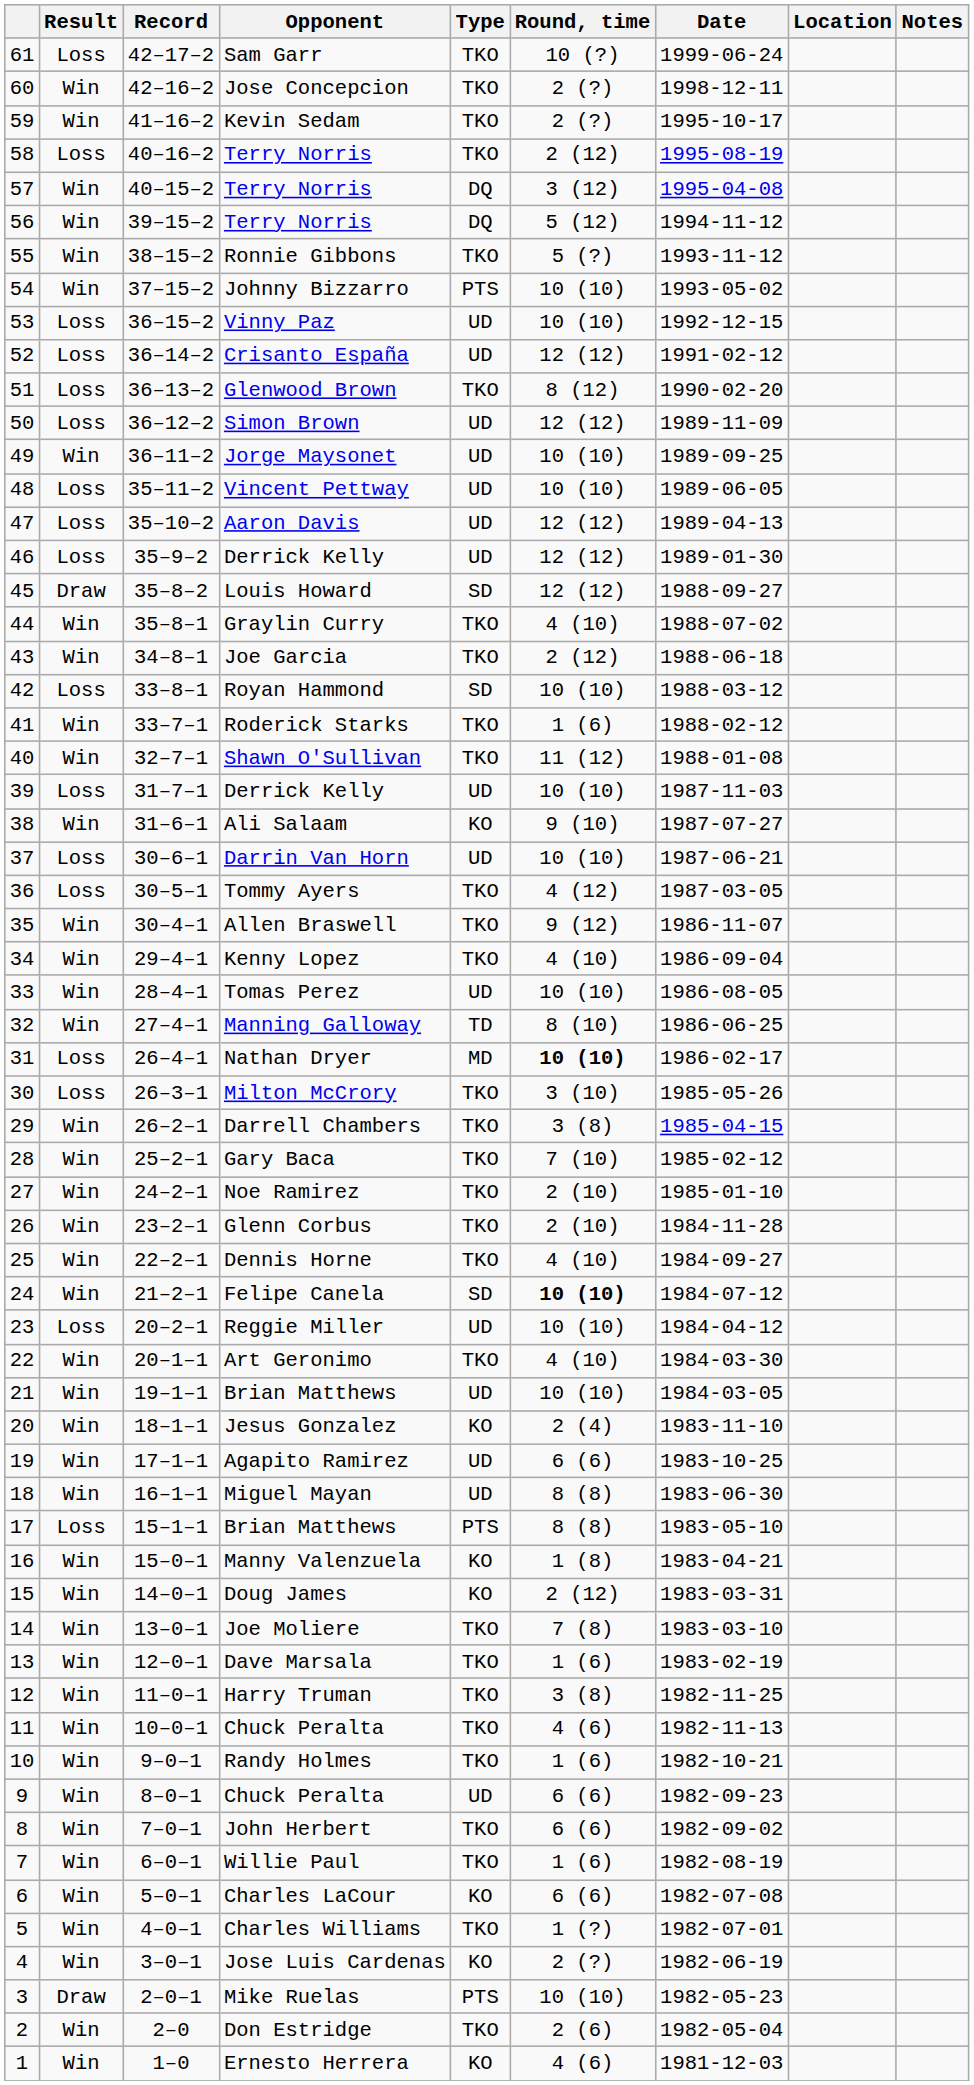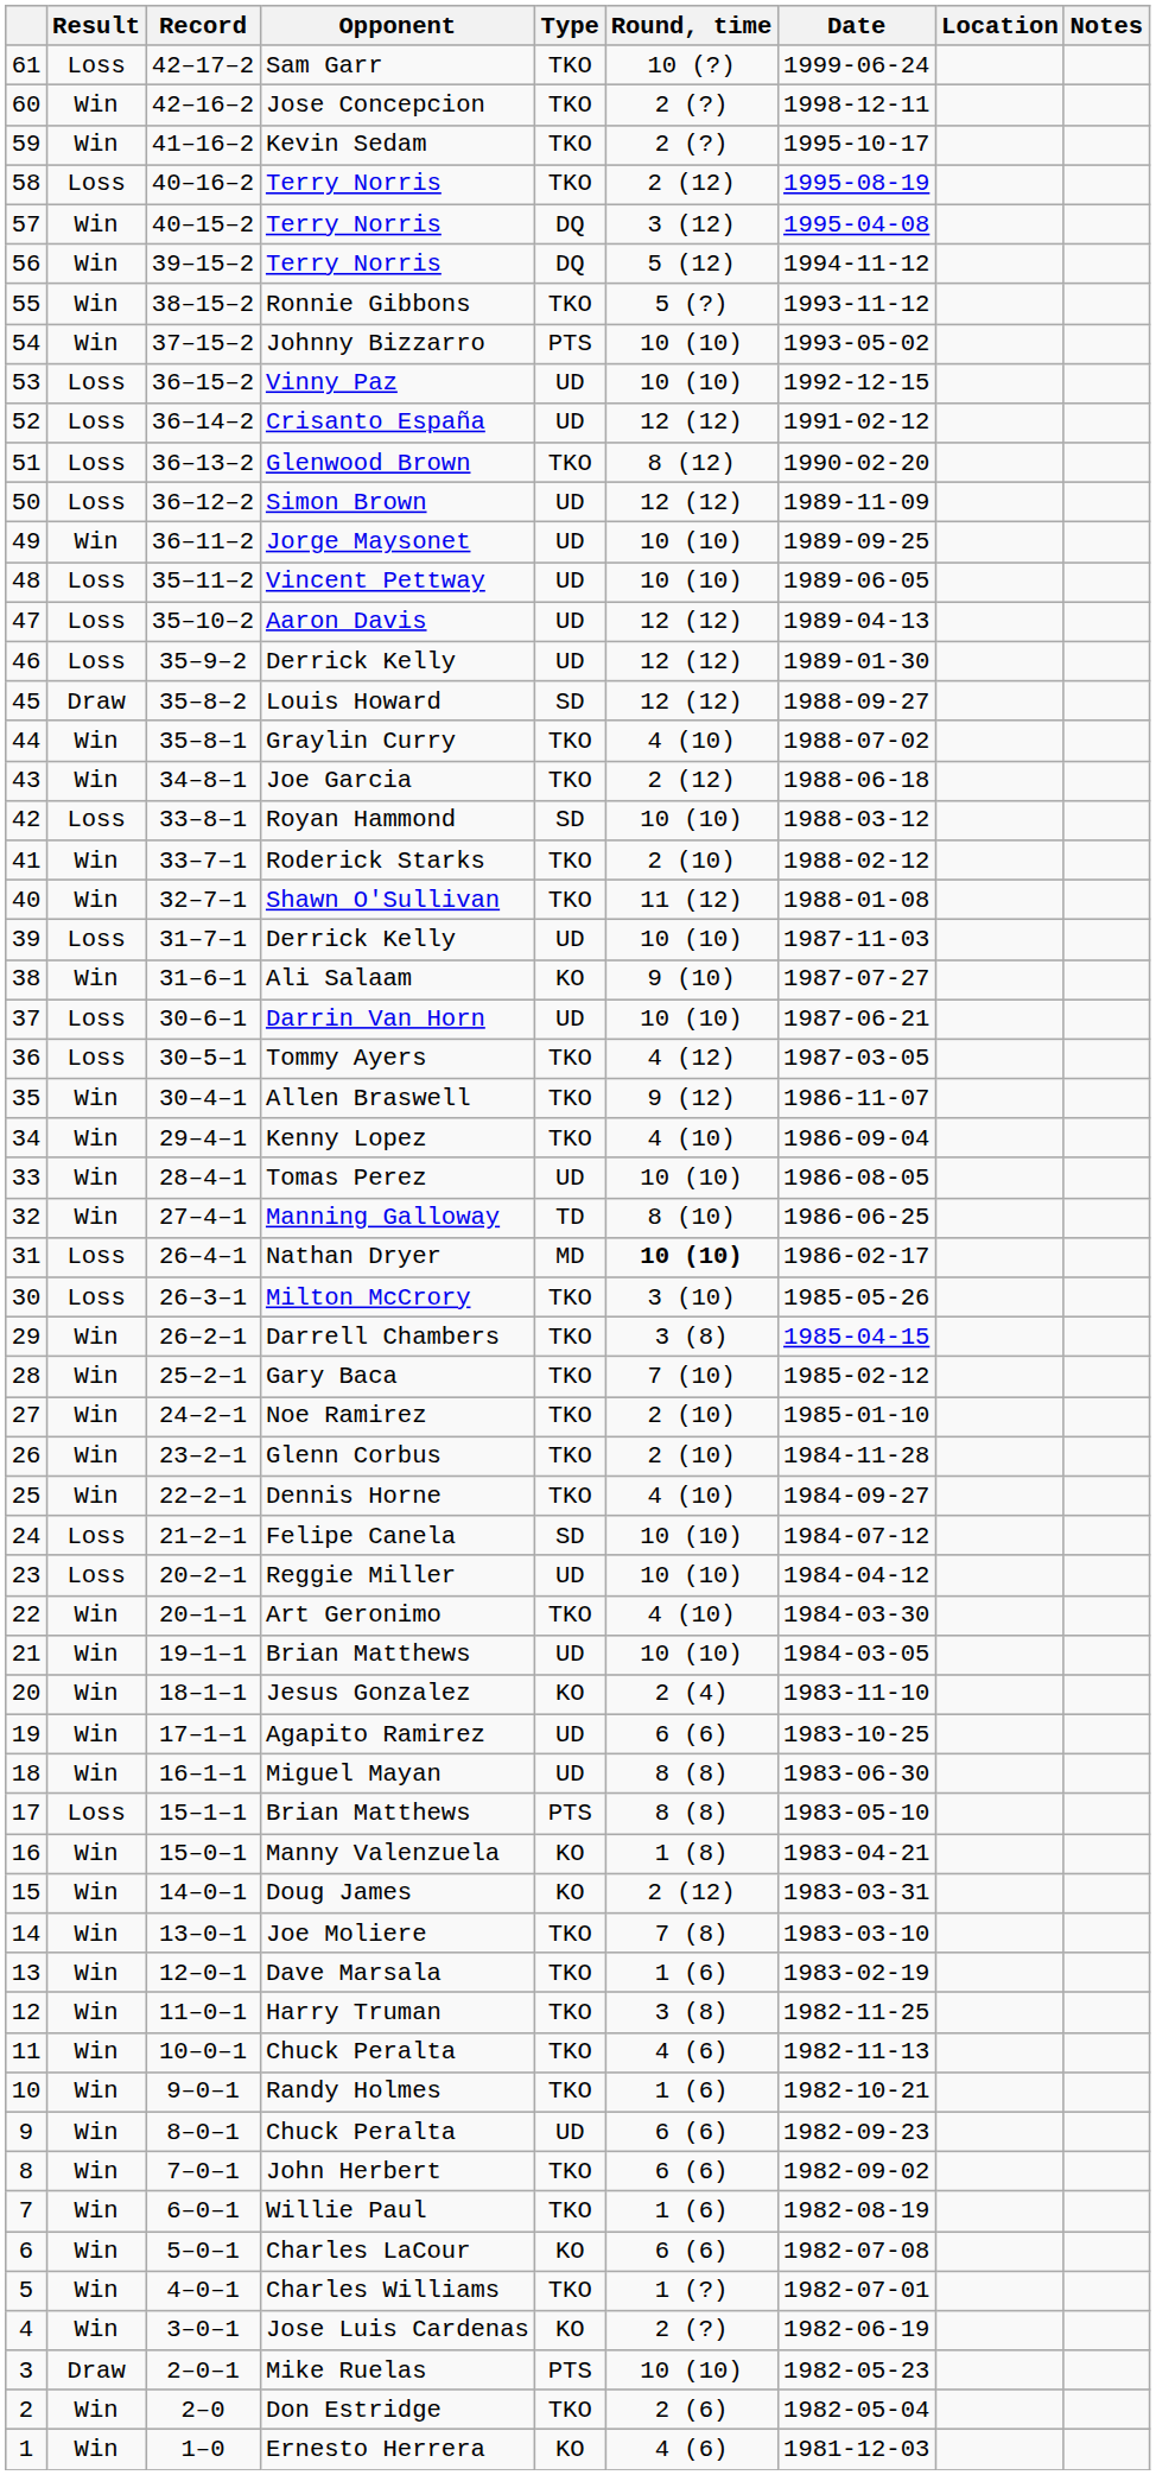 <table class=wikitable style=text-align:center>
 <tr>
 <th></th>
 <th>Result</th>
 <th>Record</th>
 <th>Opponent</th>
 <th>Type</th>
 <th>Round, time</th>
 <th>Date</th>
 <th>Location</th>
 <th>Notes</th>
 </tr>
 <tr>
 <td>61</td>
 <td>Loss</td>
 <td>42–17–2</td>
 <td align=left>Sam Garr</td>
 <td>TKO</td>
 <td>10 (?)</td>
 <td>1999-06-24</td>
 <td align=left></td>
 <td align=left></td>
 </tr>
 <tr>
 <td>60</td>
 <td>Win</td>
 <td>42–16–2</td>
 <td align=left>Jose Concepcion</td>
 <td>TKO</td>
 <td>2 (?)</td>
 <td>1998-12-11</td>
 <td align=left></td>
 <td align=left></td>
 </tr>
 <tr>
 <td>59</td>
 <td>Win</td>
 <td>41–16–2</td>
 <td align=left>Kevin Sedam</td>
 <td>TKO</td>
 <td>2 (?)</td>
 <td>1995-10-17</td>
 <td align=left></td>
 <td align=left></td>
 </tr>
 <tr>
 <td>58</td>
 <td>Loss</td>
 <td>40–16–2</td>
 <td align=left><a href='#'>Terry Norris</a></td>
 <td>TKO</td>
 <td>2 (12)</td>
 <td><a href='#'>1995-08-19</a></td>
 <td align=left></td>
 <td align=left></td>
 </tr>
 <tr>
 <td>57</td>
 <td>Win</td>
 <td>40–15–2</td>
 <td align=left><a href='#'>Terry Norris</a></td>
 <td>DQ</td>
 <td>3 (12)</td>
 <td><a href='#'>1995-04-08</a></td>
 <td align=left></td>
 <td align=left></td>
 </tr>
 <tr>
 <td>56</td>
 <td>Win</td>
 <td>39–15–2</td>
 <td align=left><a href='#'>Terry Norris</a></td>
 <td>DQ</td>
 <td>5 (12)</td>
 <td>1994-11-12</td>
 <td align=left></td>
 <td align=left></td>
 </tr>
 <tr>
 <td>55</td>
 <td>Win</td>
 <td>38–15–2</td>
 <td align=left>Ronnie Gibbons</td>
 <td>TKO</td>
 <td>5 (?)</td>
 <td>1993-11-12</td>
 <td align=left></td>
 <td align=left></td>
 </tr>
 <tr>
 <td>54</td>
 <td>Win</td>
 <td>37–15–2</td>
 <td align=left>Johnny Bizzarro</td>
 <td>PTS</td>
 <td>10 (10)</td>
 <td>1993-05-02</td>
 <td align=left></td>
 <td align=left></td>
 </tr>
 <tr>
 <td>53</td>
 <td>Loss</td>
 <td>36–15–2</td>
 <td align=left><a href='#'>Vinny Paz</a></td>
 <td>UD</td>
 <td>10 (10)</td>
 <td>1992-12-15</td>
 <td align=left></td>
 <td align=left></td>
 </tr>
 <tr>
 <td>52</td>
 <td>Loss</td>
 <td>36–14–2</td>
 <td align=left><a href='#'>Crisanto España</a></td>
 <td>UD</td>
 <td>12 (12)</td>
 <td>1991-02-12</td>
 <td align=left></td>
 <td align=left></td>
 </tr>
 <tr>
 <td>51</td>
 <td>Loss</td>
 <td>36–13–2</td>
 <td align=left><a href='#'>Glenwood Brown</a></td>
 <td>TKO</td>
 <td>8 (12)</td>
 <td>1990-02-20</td>
 <td align=left></td>
 <td align=left></td>
 </tr>
 <tr>
 <td>50</td>
 <td>Loss</td>
 <td>36–12–2</td>
 <td align=left><a href='#'>Simon Brown</a></td>
 <td>UD</td>
 <td>12 (12)</td>
 <td>1989-11-09</td>
 <td align=left></td>
 <td align=left></td>
 </tr>
 <tr>
 <td>49</td>
 <td>Win</td>
 <td>36–11–2</td>
 <td align=left><a href='#'>Jorge Maysonet</a></td>
 <td>UD</td>
 <td>10 (10)</td>
 <td>1989-09-25</td>
 <td align=left></td>
 <td align=left></td>
 </tr>
 <tr>
 <td>48</td>
 <td>Loss</td>
 <td>35–11–2</td>
 <td align=left><a href='#'>Vincent Pettway</a></td>
 <td>UD</td>
 <td>10 (10)</td>
 <td>1989-06-05</td>
 <td align=left></td>
 <td align=left></td>
 </tr>
 <tr>
 <td>47</td>
 <td>Loss</td>
 <td>35–10–2</td>
 <td align=left><a href='#'>Aaron Davis</a></td>
 <td>UD</td>
 <td>12 (12)</td>
 <td>1989-04-13</td>
 <td align=left></td>
 <td align=left></td>
 </tr>
 <tr>
 <td>46</td>
 <td>Loss</td>
 <td>35–9–2</td>
 <td align=left>Derrick Kelly</td>
 <td>UD</td>
 <td>12 (12)</td>
 <td>1989-01-30</td>
 <td align=left></td>
 <td align=left></td>
 </tr>
 <tr>
 <td>45</td>
 <td>Draw</td>
 <td>35–8–2</td>
 <td align=left>Louis Howard</td>
 <td>SD</td>
 <td>12 (12)</td>
 <td>1988-09-27</td>
 <td align=left></td>
 <td align=left></td>
 </tr>
 <tr>
 <td>44</td>
 <td>Win</td>
 <td>35–8–1</td>
 <td align=left>Graylin Curry</td>
 <td>TKO</td>
 <td>4 (10)</td>
 <td>1988-07-02</td>
 <td align=left></td>
 <td align=left></td>
 </tr>
 <tr>
 <td>43</td>
 <td>Win</td>
 <td>34–8–1</td>
 <td align=left>Joe Garcia</td>
 <td>TKO</td>
 <td>2 (12)</td>
 <td>1988-06-18</td>
 <td align=left></td>
 <td align=left></td>
 </tr>
 <tr>
 <td>42</td>
 <td>Loss</td>
 <td>33–8–1</td>
 <td align=left>Royan Hammond</td>
 <td>SD</td>
 <td>10 (10)</td>
 <td>1988-03-12</td>
 <td align=left></td>
 <td align=left></td>
 </tr>
 <tr>
 <td>41</td>
 <td>Win</td>
 <td>33–7–1</td>
 <td align=left>Roderick Starks</td>
 <td>TKO</td>
-<td>1 (6)</td>
+<td>2 (10)</td>
 <td>1988-02-12</td>
 <td align=left></td>
 <td align=left></td>
 </tr>
 <tr>
 <td>40</td>
 <td>Win</td>
 <td>32–7–1</td>
 <td align=left><a href='#'>Shawn O'Sullivan</a></td>
 <td>TKO</td>
 <td>11 (12)</td>
 <td>1988-01-08</td>
 <td align=left></td>
 <td align=left></td>
 </tr>
 <tr>
 <td>39</td>
 <td>Loss</td>
 <td>31–7–1</td>
 <td align=left>Derrick Kelly</td>
 <td>UD</td>
 <td>10 (10)</td>
 <td>1987-11-03</td>
 <td align=left></td>
 <td align=left></td>
 </tr>
 <tr>
 <td>38</td>
 <td>Win</td>
 <td>31–6–1</td>
 <td align=left>Ali Salaam</td>
 <td>KO</td>
 <td>9 (10)</td>
 <td>1987-07-27</td>
 <td align=left></td>
 <td align=left></td>
 </tr>
 <tr>
 <td>37</td>
 <td>Loss</td>
 <td>30–6–1</td>
 <td align=left><a href='#'>Darrin Van Horn</a></td>
 <td>UD</td>
 <td>10 (10)</td>
 <td>1987-06-21</td>
 <td align=left></td>
 <td align=left></td>
 </tr>
 <tr>
 <td>36</td>
 <td>Loss</td>
 <td>30–5–1</td>
 <td align=left>Tommy Ayers</td>
 <td>TKO</td>
 <td>4 (12)</td>
 <td>1987-03-05</td>
 <td align=left></td>
 <td align=left></td>
 </tr>
 <tr>
 <td>35</td>
 <td>Win</td>
 <td>30–4–1</td>
 <td align=left>Allen Braswell</td>
 <td>TKO</td>
 <td>9 (12)</td>
 <td>1986-11-07</td>
 <td align=left></td>
 <td align=left></td>
 </tr>
 <tr>
 <td>34</td>
 <td>Win</td>
 <td>29–4–1</td>
 <td align=left>Kenny Lopez</td>
 <td>TKO</td>
 <td>4 (10)</td>
 <td>1986-09-04</td>
 <td align=left></td>
 <td align=left></td>
 </tr>
 <tr>
 <td>33</td>
 <td>Win</td>
 <td>28–4–1</td>
 <td align=left>Tomas Perez</td>
 <td>UD</td>
 <td>10 (10)</td>
 <td>1986-08-05</td>
 <td align=left></td>
 <td align=left></td>
 </tr>
 <tr>
 <td>32</td>
 <td>Win</td>
 <td>27–4–1</td>
 <td align=left><a href='#'>Manning Galloway</a></td>
 <td>TD</td>
 <td>8 (10)</td>
 <td>1986-06-25</td>
 <td align=left></td>
 <td align=left></td>
 </tr>
 <tr>
 <td>31</td>
 <td>Loss</td>
 <td>26–4–1</td>
 <td align=left>Nathan Dryer</td>
 <td>MD</td>
 <td><strong>10 (10)</strong></td>
 <td>1986-02-17</td>
 <td align=left></td>
 <td align=left></td>
 </tr>
 <tr>
 <td>30</td>
 <td>Loss</td>
 <td>26–3–1</td>
 <td align=left><a href='#'>Milton McCrory</a></td>
 <td>TKO</td>
 <td>3 (10)</td>
 <td>1985-05-26</td>
 <td align=left></td>
 <td align=left></td>
 </tr>
 <tr>
 <td>29</td>
 <td>Win</td>
 <td>26–2–1</td>
 <td align=left>Darrell Chambers</td>
 <td>TKO</td>
 <td>3 (8)</td>
 <td><a href='#'>1985-04-15</a></td>
 <td align=left></td>
 <td align=left></td>
 </tr>
 <tr>
 <td>28</td>
 <td>Win</td>
 <td>25–2–1</td>
 <td align=left>Gary Baca</td>
 <td>TKO</td>
 <td>7 (10)</td>
 <td>1985-02-12</td>
 <td align=left></td>
 <td align=left></td>
 </tr>
 <tr>
 <td>27</td>
 <td>Win</td>
 <td>24–2–1</td>
 <td align=left>Noe Ramirez</td>
 <td>TKO</td>
 <td>2 (10)</td>
 <td>1985-01-10</td>
 <td align=left></td>
 <td align=left></td>
 </tr>
 <tr>
 <td>26</td>
 <td>Win</td>
 <td>23–2–1</td>
 <td align=left>Glenn Corbus</td>
 <td>TKO</td>
 <td>2 (10)</td>
 <td>1984-11-28</td>
 <td align=left></td>
 <td align=left></td>
 </tr>
 <tr>
 <td>25</td>
 <td>Win</td>
 <td>22–2–1</td>
 <td align=left>Dennis Horne</td>
 <td>TKO</td>
 <td>4 (10)</td>
 <td>1984-09-27</td>
 <td align=left></td>
 <td align=left></td>
 </tr>
 <tr>
 <td>24</td>
-<td>Win</td>
+<td>Loss</td>
 <td>21–2–1</td>
 <td align=left>Felipe Canela</td>
 <td>SD</td>
-<td><strong>10 (10)</strong></td>
+<td>10 (10)</td>
 <td>1984-07-12</td>
 <td align=left></td>
 <td align=left></td>
 </tr>
 <tr>
 <td>23</td>
 <td>Loss</td>
 <td>20–2–1</td>
 <td align=left>Reggie Miller</td>
 <td>UD</td>
 <td>10 (10)</td>
 <td>1984-04-12</td>
 <td align=left></td>
 <td align=left></td>
 </tr>
 <tr>
 <td>22</td>
 <td>Win</td>
 <td>20–1–1</td>
 <td align=left>Art Geronimo</td>
 <td>TKO</td>
 <td>4 (10)</td>
 <td>1984-03-30</td>
 <td align=left></td>
 <td align=left></td>
 </tr>
 <tr>
 <td>21</td>
 <td>Win</td>
 <td>19–1–1</td>
 <td align=left>Brian Matthews</td>
 <td>UD</td>
 <td>10 (10)</td>
 <td>1984-03-05</td>
 <td align=left></td>
 <td align=left></td>
 </tr>
 <tr>
 <td>20</td>
 <td>Win</td>
 <td>18–1–1</td>
 <td align=left>Jesus Gonzalez</td>
 <td>KO</td>
 <td>2 (4)</td>
 <td>1983-11-10</td>
 <td align=left></td>
 <td align=left></td>
 </tr>
 <tr>
 <td>19</td>
 <td>Win</td>
 <td>17–1–1</td>
 <td align=left>Agapito Ramirez</td>
 <td>UD</td>
 <td>6 (6)</td>
 <td>1983-10-25</td>
 <td align=left></td>
 <td align=left></td>
 </tr>
 <tr>
 <td>18</td>
 <td>Win</td>
 <td>16–1–1</td>
 <td align=left>Miguel Mayan</td>
 <td>UD</td>
 <td>8 (8)</td>
 <td>1983-06-30</td>
 <td align=left></td>
 <td align=left></td>
 </tr>
 <tr>
 <td>17</td>
 <td>Loss</td>
 <td>15–1–1</td>
 <td align=left>Brian Matthews</td>
 <td>PTS</td>
 <td>8 (8)</td>
 <td>1983-05-10</td>
 <td align=left></td>
 <td align=left></td>
 </tr>
 <tr>
 <td>16</td>
 <td>Win</td>
 <td>15–0–1</td>
 <td align=left>Manny Valenzuela</td>
 <td>KO</td>
 <td>1 (8)</td>
 <td>1983-04-21</td>
 <td align=left></td>
 <td align=left></td>
 </tr>
 <tr>
 <td>15</td>
 <td>Win</td>
 <td>14–0–1</td>
 <td align=left>Doug James</td>
 <td>KO</td>
 <td>2 (12)</td>
 <td>1983-03-31</td>
 <td align=left></td>
 <td align=left></td>
 </tr>
 <tr>
 <td>14</td>
 <td>Win</td>
 <td>13–0–1</td>
 <td align=left>Joe Moliere</td>
 <td>TKO</td>
 <td>7 (8)</td>
 <td>1983-03-10</td>
 <td align=left></td>
 <td align=left></td>
 </tr>
 <tr>
 <td>13</td>
 <td>Win</td>
 <td>12–0–1</td>
 <td align=left>Dave Marsala</td>
 <td>TKO</td>
 <td>1 (6)</td>
 <td>1983-02-19</td>
 <td align=left></td>
 <td align=left></td>
 </tr>
 <tr>
 <td>12</td>
 <td>Win</td>
 <td>11–0–1</td>
 <td align=left>Harry Truman</td>
 <td>TKO</td>
 <td>3 (8)</td>
 <td>1982-11-25</td>
 <td align=left></td>
 <td align=left></td>
 </tr>
 <tr>
 <td>11</td>
 <td>Win</td>
 <td>10–0–1</td>
 <td align=left>Chuck Peralta</td>
 <td>TKO</td>
 <td>4 (6)</td>
 <td>1982-11-13</td>
 <td align=left></td>
 <td align=left></td>
 </tr>
 <tr>
 <td>10</td>
 <td>Win</td>
 <td>9–0–1</td>
 <td align=left>Randy Holmes</td>
 <td>TKO</td>
 <td>1 (6)</td>
 <td>1982-10-21</td>
 <td align=left></td>
 <td align=left></td>
 </tr>
 <tr>
 <td>9</td>
 <td>Win</td>
 <td>8–0–1</td>
 <td align=left>Chuck Peralta</td>
 <td>UD</td>
 <td>6 (6)</td>
 <td>1982-09-23</td>
 <td align=left></td>
 <td align=left></td>
 </tr>
 <tr>
 <td>8</td>
 <td>Win</td>
 <td>7–0–1</td>
 <td align=left>John Herbert</td>
 <td>TKO</td>
 <td>6 (6)</td>
 <td>1982-09-02</td>
 <td align=left></td>
 <td align=left></td>
 </tr>
 <tr>
 <td>7</td>
 <td>Win</td>
 <td>6–0–1</td>
 <td align=left>Willie Paul</td>
 <td>TKO</td>
 <td>1 (6)</td>
 <td>1982-08-19</td>
 <td align=left></td>
 <td align=left></td>
 </tr>
 <tr>
 <td>6</td>
 <td>Win</td>
 <td>5–0–1</td>
 <td align=left>Charles LaCour</td>
 <td>KO</td>
 <td>6 (6)</td>
 <td>1982-07-08</td>
 <td align=left></td>
 <td align=left></td>
 </tr>
 <tr>
 <td>5</td>
 <td>Win</td>
 <td>4–0–1</td>
 <td align=left>Charles Williams</td>
 <td>TKO</td>
 <td>1 (?)</td>
 <td>1982-07-01</td>
 <td align=left></td>
 <td align=left></td>
 </tr>
 <tr>
 <td>4</td>
 <td>Win</td>
 <td>3–0–1</td>
 <td align=left>Jose Luis Cardenas</td>
 <td>KO</td>
 <td>2 (?)</td>
 <td>1982-06-19</td>
 <td align=left></td>
 <td align=left></td>
 </tr>
 <tr>
 <td>3</td>
 <td>Draw</td>
 <td>2–0–1</td>
 <td align=left>Mike Ruelas</td>
 <td>PTS</td>
 <td>10 (10)</td>
 <td>1982-05-23</td>
 <td align=left></td>
 <td align=left></td>
 </tr>
 <tr>
 <td>2</td>
 <td>Win</td>
 <td>2–0</td>
 <td align=left>Don Estridge</td>
 <td>TKO</td>
 <td>2 (6)</td>
 <td>1982-05-04</td>
 <td align=left></td>
 <td align=left></td>
 </tr>
 <tr>
 <td>1</td>
 <td>Win</td>
 <td>1–0</td>
 <td align=left>Ernesto Herrera</td>
 <td>KO</td>
 <td>4 (6)</td>
 <td>1981-12-03</td>
 <td align=left></td>
 <td align=left></td>
 </tr>
 </table>
